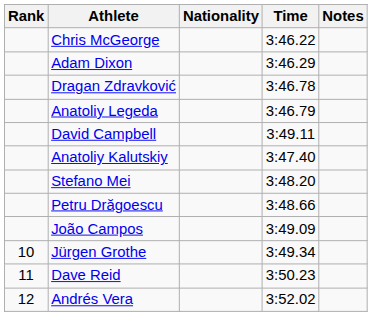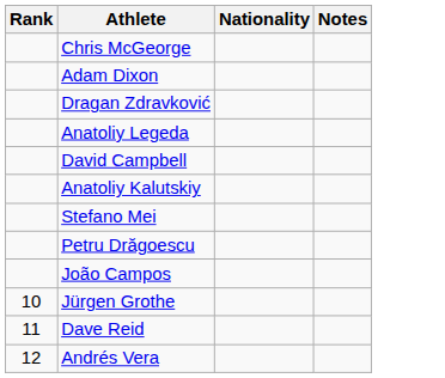 <table class="wikitable sortable" style="text-align:center">
 <tr>
 <th>Rank</th>
 <th>Athlete</th>
 <th>Nationality</th>
-<th>Time</th>
 <th>Notes</th>
 </tr>
 <tr>
 <td></td>
 <td align=left><a href='#'>Chris McGeorge</a></td>
 <td align=left></td>
-<td>3:46.22</td>
 <td></td>
 </tr>
 <tr>
 <td></td>
 <td align=left><a href='#'>Adam Dixon</a></td>
 <td align=left></td>
-<td>3:46.29</td>
 <td></td>
 </tr>
 <tr>
 <td></td>
 <td align=left><a href='#'>Dragan Zdravković</a></td>
 <td align=left></td>
-<td>3:46.78</td>
 <td></td>
 </tr>
 <tr>
 <td></td>
 <td align=left><a href='#'>Anatoliy Legeda</a></td>
 <td align=left></td>
-<td>3:46.79</td>
 <td></td>
 </tr>
 <tr>
 <td></td>
 <td align=left><a href='#'>David Campbell</a></td>
 <td align=left></td>
-<td>3:49.11</td>
 <td></td>
 </tr>
 <tr>
 <td></td>
 <td align=left><a href='#'>Anatoliy Kalutskiy</a></td>
 <td align=left></td>
-<td>3:47.40</td>
 <td></td>
 </tr>
 <tr>
 <td></td>
 <td align=left><a href='#'>Stefano Mei</a></td>
 <td align=left></td>
-<td>3:48.20</td>
 <td></td>
 </tr>
 <tr>
 <td></td>
 <td align=left><a href='#'>Petru Drăgoescu</a></td>
 <td align=left></td>
-<td>3:48.66</td>
 <td></td>
 </tr>
 <tr>
 <td></td>
 <td align=left><a href='#'>João Campos</a></td>
 <td align=left></td>
-<td>3:49.09</td>
 <td></td>
 </tr>
 <tr>
 <td>10</td>
 <td align=left><a href='#'>Jürgen Grothe</a></td>
 <td align=left></td>
-<td>3:49.34</td>
 <td></td>
 </tr>
 <tr>
 <td>11</td>
 <td align=left><a href='#'>Dave Reid</a></td>
 <td align=left></td>
-<td>3:50.23</td>
 <td></td>
 </tr>
 <tr>
 <td>12</td>
 <td align=left><a href='#'>Andrés Vera</a></td>
 <td align=left></td>
-<td>3:52.02</td>
 <td></td>
 </tr>
 </table>
